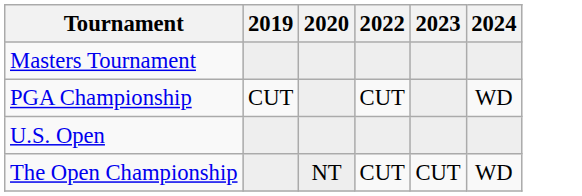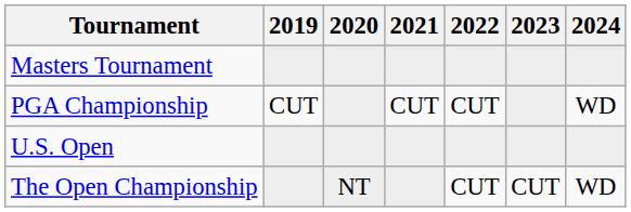 <table class="wikitable" style="font-size:95%;text-align:center;">
 <tr>
 <th>Tournament</th>
 <th>2019</th>
 <th>2020</th>
+<th>2021</th>
 <th>2022</th>
 <th>2023</th>
 <th>2024</th>
 </tr>
 <tr>
 <td align=left><a href='#'>Masters Tournament</a></td>
 <td style="background:#eeeeee;"></td>
 <td style="background:#eeeeee;"></td>
 <td style="background:#eeeeee;"></td>
 <td style="background:#eeeeee;"></td>
 <td style="background:#eeeeee;"></td>
+<td style="background:#eeeeee;"></td>
 </tr>
 <tr>
 <td align=left><a href='#'>PGA Championship</a></td>
 <td>CUT</td>
 <td style="background:#eeeeee;"></td>
+<td>CUT</td>
 <td>CUT</td>
 <td style="background:#eeeeee;"></td>
 <td>WD</td>
 </tr>
 <tr>
 <td align=left><a href='#'>U.S. Open</a></td>
 <td style="background:#eeeeee;"></td>
 <td style="background:#eeeeee;"></td>
 <td style="background:#eeeeee;"></td>
 <td style="background:#eeeeee;"></td>
 <td style="background:#eeeeee;"></td>
+<td style="background:#eeeeee;"></td>
 </tr>
 <tr>
 <td align=left><a href='#'>The Open Championship</a></td>
 <td style="background:#eeeeee;"></td>
 <td style="background:#eeeeee;">NT</td>
+<td style="background:#eeeeee;"></td>
 <td>CUT</td>
 <td>CUT</td>
 <td>WD</td>
 </tr>
 </table>
